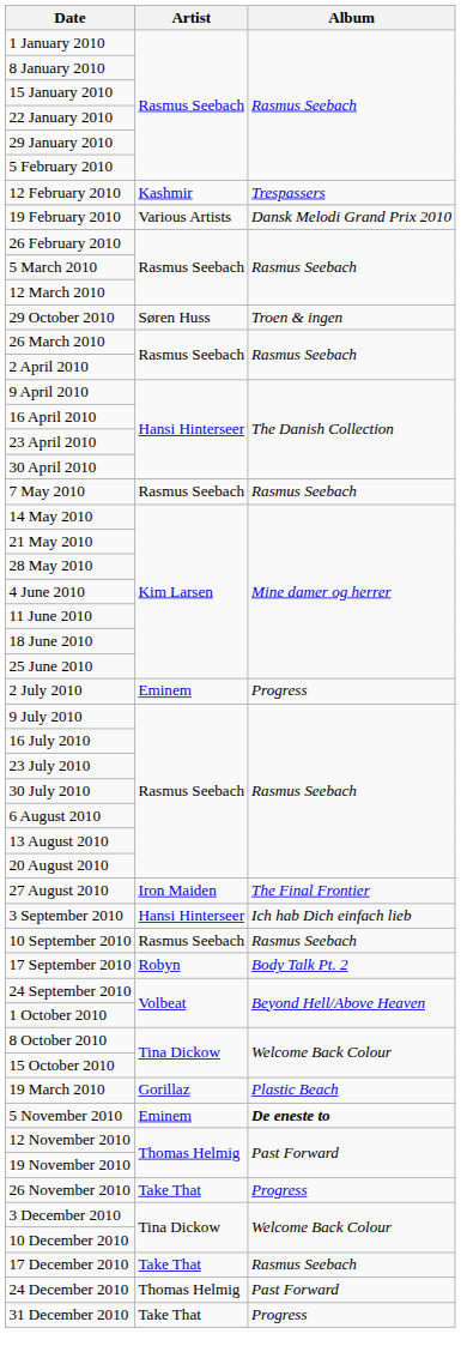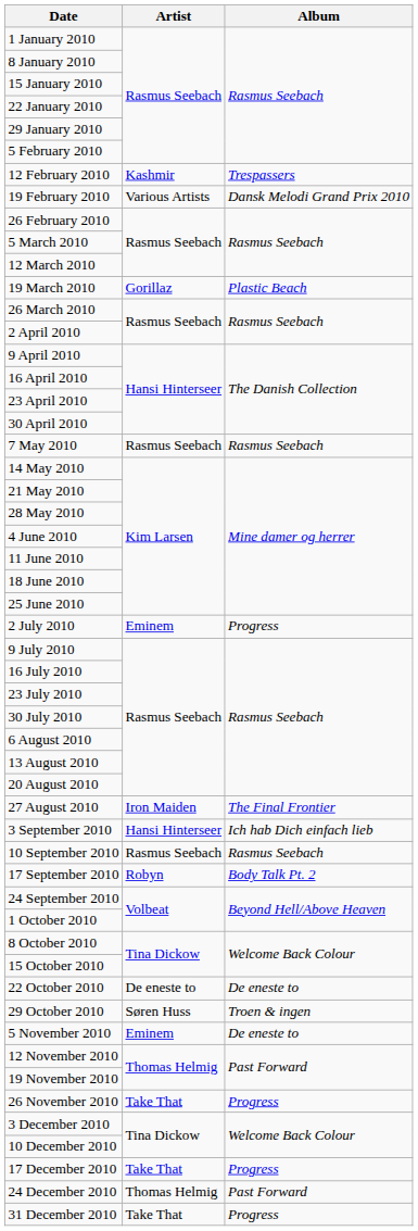 <table class="sortable wikitable">
 <tr>
 <th>Date</th>
 <th>Artist</th>
 <th>Album</th>
 </tr>
 <tr>
 <td>1 January 2010</td>
 <td rowspan=6><a href='#'>Rasmus Seebach</a></td>
 <td rowspan=6><em><a href='#'>Rasmus Seebach</a></em></td>
 </tr>
 <tr>
 <td>8 January 2010</td>
 </tr>
 <tr>
 <td>15 January 2010</td>
 </tr>
 <tr>
 <td>22 January 2010</td>
 </tr>
 <tr>
 <td>29 January 2010</td>
 </tr>
 <tr>
 <td>5 February 2010</td>
 </tr>
 <tr>
 <td>12 February 2010</td>
 <td rowspan=1><a href='#'>Kashmir</a></td>
 <td rowspan=1><em><a href='#'>Trespassers</a></em></td>
 </tr>
 <tr>
 <td>19 February 2010</td>
 <td rowspan=1>Various Artists</td>
 <td rowspan=1><em>Dansk Melodi Grand Prix 2010</em></td>
 </tr>
 <tr>
 <td>26 February 2010</td>
 <td rowspan=3>Rasmus Seebach</td>
 <td rowspan=3><em>Rasmus Seebach</em></td>
 </tr>
 <tr>
 <td>5 March 2010</td>
 </tr>
 <tr>
 <td>12 March 2010</td>
 </tr>
 <tr>
-<td>29 October 2010</td>
-<td rowspan=1>Søren Huss</td>
-<td rowspan=1><em>Troen & ingen</em></td>
+<td>19 March 2010</td>
+<td rowspan=1><a href='#'>Gorillaz</a></td>
+<td rowspan=1><em><a href='#'>Plastic Beach</a></em></td>
 </tr>
 <tr>
 <td>26 March 2010</td>
 <td rowspan=2>Rasmus Seebach</td>
 <td rowspan=2><em>Rasmus Seebach</em></td>
 </tr>
 <tr>
 <td>2 April 2010</td>
 </tr>
 <tr>
 <td>9 April 2010</td>
 <td rowspan=4><a href='#'>Hansi Hinterseer</a></td>
 <td rowspan=4><em>The Danish Collection</em></td>
 </tr>
 <tr>
 <td>16 April 2010</td>
 </tr>
 <tr>
 <td>23 April 2010</td>
 </tr>
 <tr>
 <td>30 April 2010</td>
 </tr>
 <tr>
 <td>7 May 2010</td>
 <td rowspan=1>Rasmus Seebach</td>
 <td rowspan=1><em>Rasmus Seebach</em></td>
 </tr>
 <tr>
 <td>14 May 2010</td>
 <td rowspan=7><a href='#'>Kim Larsen</a></td>
 <td rowspan=7><em><a href='#'>Mine damer og herrer</a></em></td>
 </tr>
 <tr>
 <td>21 May 2010</td>
 </tr>
 <tr>
 <td>28 May 2010</td>
 </tr>
 <tr>
 <td>4 June 2010</td>
 </tr>
 <tr>
 <td>11 June 2010</td>
 </tr>
 <tr>
 <td>18 June 2010</td>
 </tr>
 <tr>
 <td>25 June 2010</td>
 </tr>
 <tr>
 <td>2 July 2010</td>
 <td rowspan=1><a href='#'>Eminem</a></td>
 <td rowspan=1><em>Progress</em></td>
 </tr>
 <tr>
 <td>9 July 2010</td>
 <td rowspan=7>Rasmus Seebach</td>
 <td rowspan=7><em>Rasmus Seebach</em></td>
 </tr>
 <tr>
 <td>16 July 2010</td>
 </tr>
 <tr>
 <td>23 July 2010</td>
 </tr>
 <tr>
 <td>30 July 2010</td>
 </tr>
 <tr>
 <td>6 August 2010</td>
 </tr>
 <tr>
 <td>13 August 2010</td>
 </tr>
 <tr>
 <td>20 August 2010</td>
 </tr>
 <tr>
 <td>27 August 2010</td>
 <td rowspan=1><a href='#'>Iron Maiden</a></td>
 <td rowspan=1><em><a href='#'>The Final Frontier</a></em></td>
 </tr>
 <tr>
 <td>3 September 2010</td>
 <td rowspan=1><a href='#'>Hansi Hinterseer</a></td>
 <td rowspan=1><em>Ich hab Dich einfach lieb</em></td>
 </tr>
 <tr>
 <td>10 September 2010</td>
 <td rowspan=1>Rasmus Seebach</td>
 <td rowspan=1><em>Rasmus Seebach</em></td>
 </tr>
 <tr>
 <td>17 September 2010</td>
 <td rowspan=1><a href='#'>Robyn</a></td>
 <td rowspan=1><em><a href='#'>Body Talk Pt. 2</a></em></td>
 </tr>
 <tr>
 <td>24 September 2010</td>
 <td rowspan=2><a href='#'>Volbeat</a></td>
 <td rowspan=2><em><a href='#'>Beyond Hell/Above Heaven</a></em></td>
 </tr>
 <tr>
 <td>1 October 2010</td>
 </tr>
 <tr>
 <td>8 October 2010</td>
 <td rowspan=2><a href='#'>Tina Dickow</a></td>
 <td rowspan=2><em>Welcome Back Colour</em></td>
 </tr>
 <tr>
 <td>15 October 2010</td>
 </tr>
 <tr>
-<td>19 March 2010</td>
-<td rowspan=1><a href='#'>Gorillaz</a></td>
-<td rowspan=1><em><a href='#'>Plastic Beach</a></em></td>
+<td>22 October 2010</td>
+<td rowspan=1>De eneste to</td>
+<td rowspan=1><em>De eneste to</em></td>
+</tr>
+<tr>
+<td>29 October 2010</td>
+<td rowspan=1>Søren Huss</td>
+<td rowspan=1><em>Troen & ingen</em></td>
 </tr>
 <tr>
 <td>5 November 2010</td>
 <td rowspan=1><a href='#'>Eminem</a></td>
-<td rowspan=1><strong><em>De eneste to</em></strong></td>
+<td rowspan=1><em>De eneste to</em></td>
 </tr>
 <tr>
 <td>12 November 2010</td>
 <td rowspan=2><a href='#'>Thomas Helmig</a></td>
 <td rowspan=2><em>Past Forward</em></td>
 </tr>
 <tr>
 <td>19 November 2010</td>
 </tr>
 <tr>
 <td>26 November 2010</td>
 <td rowspan=1><a href='#'>Take That</a></td>
 <td rowspan=1><em><a href='#'>Progress</a></em></td>
 </tr>
 <tr>
 <td>3 December 2010</td>
 <td rowspan=2>Tina Dickow</td>
 <td rowspan=2><em>Welcome Back Colour</em></td>
 </tr>
 <tr>
 <td>10 December 2010</td>
 </tr>
 <tr>
 <td>17 December 2010</td>
 <td rowspan=1><a href='#'>Take That</a></td>
-<td rowspan=1><em>Rasmus Seebach</em></td>
+<td rowspan=1><em><a href='#'>Progress</a></em></td>
 </tr>
 <tr>
 <td>24 December 2010</td>
 <td rowspan=1>Thomas Helmig</td>
 <td rowspan=1><em>Past Forward</em></td>
 </tr>
 <tr>
 <td>31 December 2010</td>
 <td rowspan=1>Take That</td>
 <td rowspan=1><em>Progress</em></td>
 </tr>
 </table>
